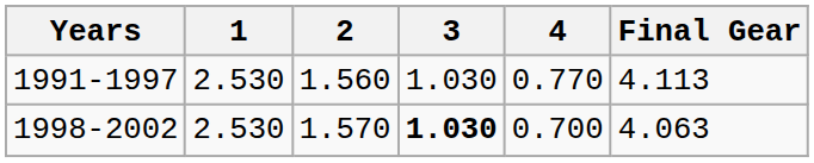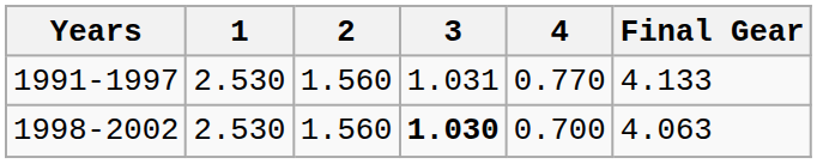 <table class=wikitable>
 <tr>
 <th>Years</th>
 <th>1</th>
 <th>2</th>
 <th>3</th>
 <th>4</th>
 <th>Final Gear</th>
 </tr>
 <tr>
 <td>1991-1997</td>
 <td rowspan=1>2.530</td>
 <td rowspan=1>1.560</td>
-<td rowspan=1>1.030</td>
+<td rowspan=1>1.031</td>
 <td rowspan=1>0.770</td>
-<td rowspan=1>4.113</td>
+<td rowspan=1>4.133</td>
 </tr>
 <tr>
 <td>1998-2002</td>
 <td rowspan=1>2.530</td>
-<td rowspan=1>1.570</td>
+<td rowspan=1>1.560</td>
 <td rowspan=1><strong>1.030</strong></td>
 <td rowspan=1>0.700</td>
 <td rowspan=1>4.063</td>
 </tr>
 </table>
